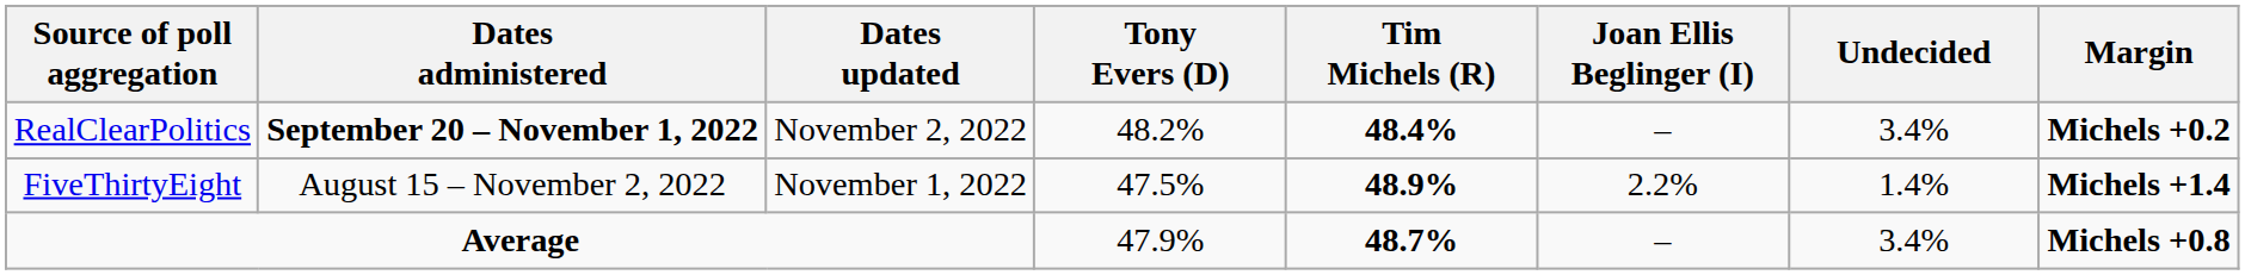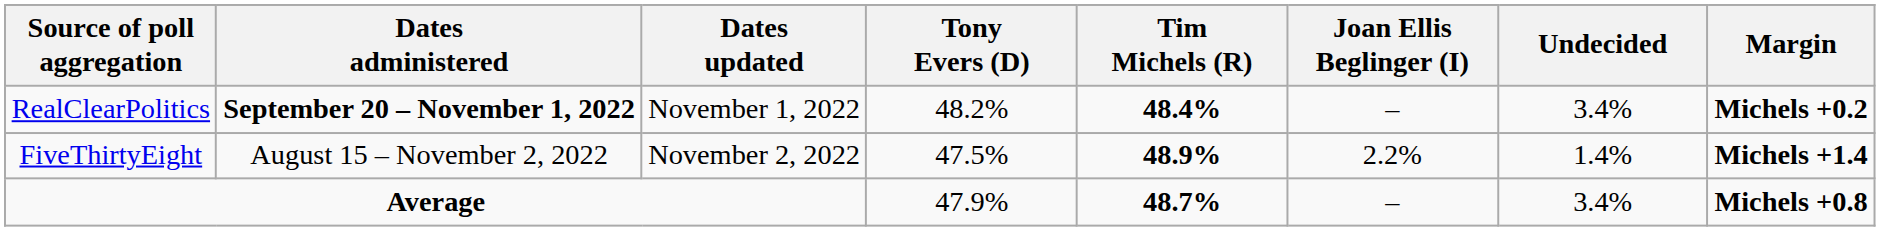 <table class="wikitable sortable" style="text-align:center;font-size:90%;line-height:17px">
 <tr>
 <th>Source of poll<br>aggregation</th>
 <th>Dates<br>administered</th>
 <th>Dates<br>updated</th>
 <th style="width:100px;">Tony<br>Evers (D)</th>
 <th style="width:100px;">Tim<br>Michels (R)</th>
 <th style="width:100px;">Joan Ellis<br>Beglinger (I)</th>
 <th style="width:100px;">Undecided<br></th>
 <th>Margin</th>
 </tr>
 <tr>
 <td><a href='#'>RealClearPolitics</a></td>
 <td><strong>September 20 – November 1, 2022</strong></td>
-<td>November 2, 2022</td>
+<td>November 1, 2022</td>
 <td>48.2%</td>
 <td><strong>48.4%</strong></td>
 <td>–</td>
 <td>3.4%</td>
 <td><strong>Michels +0.2</strong></td>
 </tr>
 <tr>
 <td><a href='#'>FiveThirtyEight</a></td>
 <td>August 15 – November 2, 2022</td>
-<td>November 1, 2022</td>
+<td>November 2, 2022</td>
 <td>47.5%</td>
 <td><strong>48.9%</strong></td>
 <td>2.2%</td>
 <td>1.4%</td>
 <td><strong>Michels +1.4</strong></td>
 </tr>
 <tr>
 <td colspan="3"><strong>Average</strong></td>
 <td>47.9%</td>
 <td><strong>48.7%</strong></td>
 <td>–</td>
 <td>3.4%</td>
 <td><strong>Michels +0.8</strong></td>
 </tr>
 </table>
